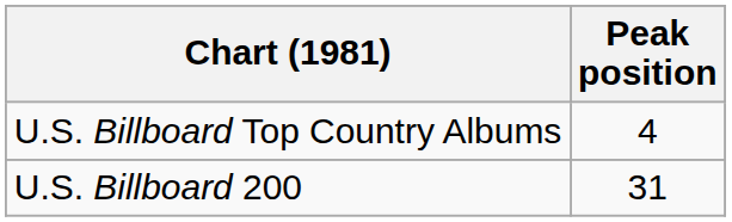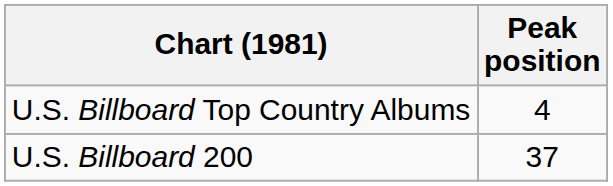 <table class="wikitable">
 <tr>
 <th>Chart (1981)</th>
 <th>Peak<br>position</th>
 </tr>
 <tr>
 <td>U.S. <em>Billboard</em> Top Country Albums</td>
 <td align="center">4</td>
 </tr>
 <tr>
 <td>U.S. <em>Billboard</em> 200</td>
-<td align="center">31</td>
+<td align="center">37</td>
 </tr>
 </table>
